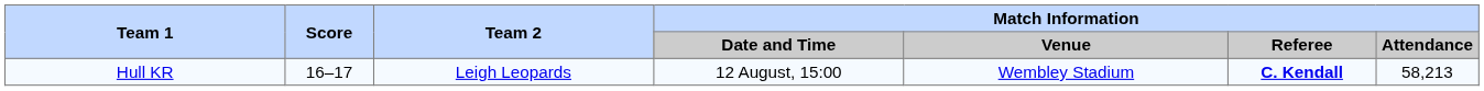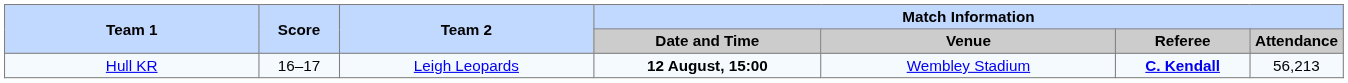 <table border=1 style="border-collapse:collapse; font-size:90%; text-align:center"; cellpadding=3 cellspacing=0 width=100%>
 <tr bgcolor="#c1d8ff">
 <th rowspan=2 width=19%>Team 1</th>
 <th rowspan=2 width=6%>Score</th>
 <th rowspan=2 width=19%>Team 2</th>
 <th colspan=4>Match Information</th>
 </tr>
 <tr bgcolor="#cccccc">
 <th width=17%>Date and Time</th>
 <th width=22%>Venue</th>
 <th width=10%>Referee</th>
 <th width=7%>Attendance</th>
 </tr>
 <tr bgcolor=#f5faff>
 <td> <a href='#'>Hull KR</a></td>
 <td>16–17</td>
 <td> <a href='#'>Leigh Leopards</a></td>
-<td>12 August, 15:00</td>
+<td><strong>12 August, 15:00</strong></td>
 <td><a href='#'>Wembley Stadium</a></td>
 <td><strong><a href='#'>C. Kendall</a></strong></td>
-<td>58,213</td>
+<td>56,213</td>
 </tr>
 </table>
